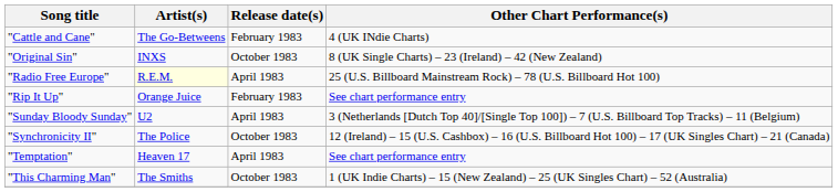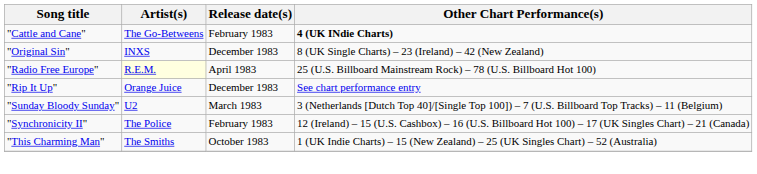 <table class="wikitable sortable" style="font-size:95%;">
 <tr>
 <th><big>Song title</big></th>
 <th><big>Artist(s)</big></th>
 <th><big>Release date(s)</big></th>
 <th><big>Other Chart Performance(s)</big></th>
 </tr>
 <tr>
 <td>"<a href='#'>Cattle and Cane</a>"</td>
 <td><a href='#'>The Go-Betweens</a></td>
 <td>February 1983</td>
-<td>4 (UK INdie Charts)</td>
+<td><strong>4 (UK INdie Charts)</strong></td>
 </tr>
 <tr>
 <td>"<a href='#'>Original Sin</a>"</td>
 <td><a href='#'>INXS</a></td>
-<td>October 1983</td>
+<td>December 1983</td>
 <td>8 (UK Single Charts) – 23 (Ireland) – 42 (New Zealand)</td>
 </tr>
 <tr>
 <td>"<a href='#'>Radio Free Europe</a>"</td>
 <td style="background: lightyellow;"><a href='#'>R.E.M.</a></td>
 <td>April 1983</td>
 <td>25 (U.S. Billboard Mainstream Rock) – 78 (U.S. Billboard Hot 100)</td>
 </tr>
 <tr>
 <td>"<a href='#'>Rip It Up</a>"</td>
 <td><a href='#'>Orange Juice</a></td>
-<td>February 1983</td>
+<td>December 1983</td>
 <td><a href='#'>See chart performance entry</a></td>
 </tr>
 <tr>
 <td>"<a href='#'>Sunday Bloody Sunday</a>"</td>
 <td><a href='#'>U2</a></td>
-<td>April 1983</td>
+<td>March 1983</td>
 <td>3 (Netherlands [Dutch Top 40]/[Single Top 100]) – 7 (U.S. Billboard Top Tracks) – 11 (Belgium)</td>
 </tr>
 <tr>
 <td>"<a href='#'>Synchronicity II</a>"</td>
 <td><a href='#'>The Police</a></td>
-<td>October 1983</td>
+<td>February 1983</td>
 <td>12 (Ireland) – 15 (U.S. Cashbox) – 16 (U.S. Billboard Hot 100) – 17 (UK Singles Chart) – 21 (Canada)</td>
-</tr>
-<tr>
-<td>"<a href='#'>Temptation</a>"</td>
-<td><a href='#'>Heaven 17</a></td>
-<td>April 1983</td>
-<td><a href='#'>See chart performance entry</a></td>
 </tr>
 <tr>
 <td>"<a href='#'>This Charming Man</a>"</td>
 <td><a href='#'>The Smiths</a></td>
 <td>October 1983</td>
 <td>1 (UK Indie Charts) – 15 (New Zealand) – 25 (UK Singles Chart) – 52 (Australia)</td>
 </tr>
 <tr>
 </tr>
 </table>
